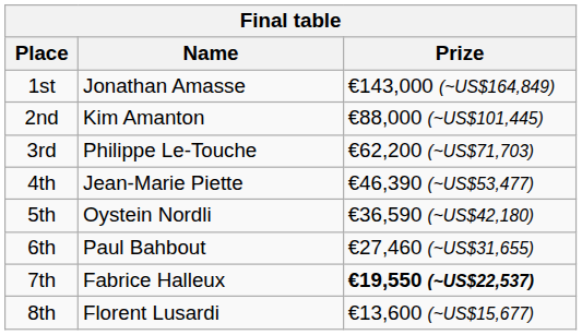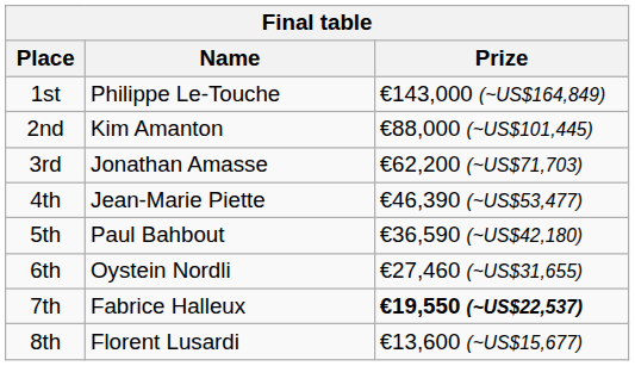 <table class="wikitable">
 <tr>
 <th colspan="3">Final table</th>
 </tr>
 <tr>
 <th style="width:50px;">Place</th>
 <th style="width:200px;">Name</th>
 <th style="width:175px;">Prize</th>
 </tr>
 <tr>
 <td style="text-align:center;">1st</td>
-<td> Jonathan Amasse</td>
+<td> Philippe Le-Touche</td>
 <td>€143,000 <small><em>(~US$164,849)</em></small></td>
 </tr>
 <tr>
 <td style="text-align:center;">2nd</td>
 <td> Kim Amanton</td>
 <td>€88,000 <small><em>(~US$101,445)</em></small></td>
 </tr>
 <tr>
 <td style="text-align:center;">3rd</td>
-<td> Philippe Le-Touche</td>
+<td> Jonathan Amasse</td>
 <td>€62,200 <small><em>(~US$71,703)</em></small></td>
 </tr>
 <tr>
 <td style="text-align:center;">4th</td>
 <td> Jean-Marie Piette</td>
 <td>€46,390 <small><em>(~US$53,477)</em></small></td>
 </tr>
 <tr>
 <td style="text-align:center;">5th</td>
-<td> Oystein Nordli</td>
+<td> Paul Bahbout</td>
 <td>€36,590 <small><em>(~US$42,180)</em></small></td>
 </tr>
 <tr>
 <td style="text-align:center;">6th</td>
-<td> Paul Bahbout</td>
+<td> Oystein Nordli</td>
 <td>€27,460 <small><em>(~US$31,655)</em></small></td>
 </tr>
 <tr>
 <td style="text-align:center;">7th</td>
 <td> Fabrice Halleux</td>
 <td><strong>€19,550 <small><em>(~US$22,537)</em></small></strong></td>
 </tr>
 <tr>
 <td style="text-align:center;">8th</td>
 <td> Florent Lusardi</td>
 <td>€13,600 <small><em>(~US$15,677)</em></small></td>
 </tr>
 </table>
